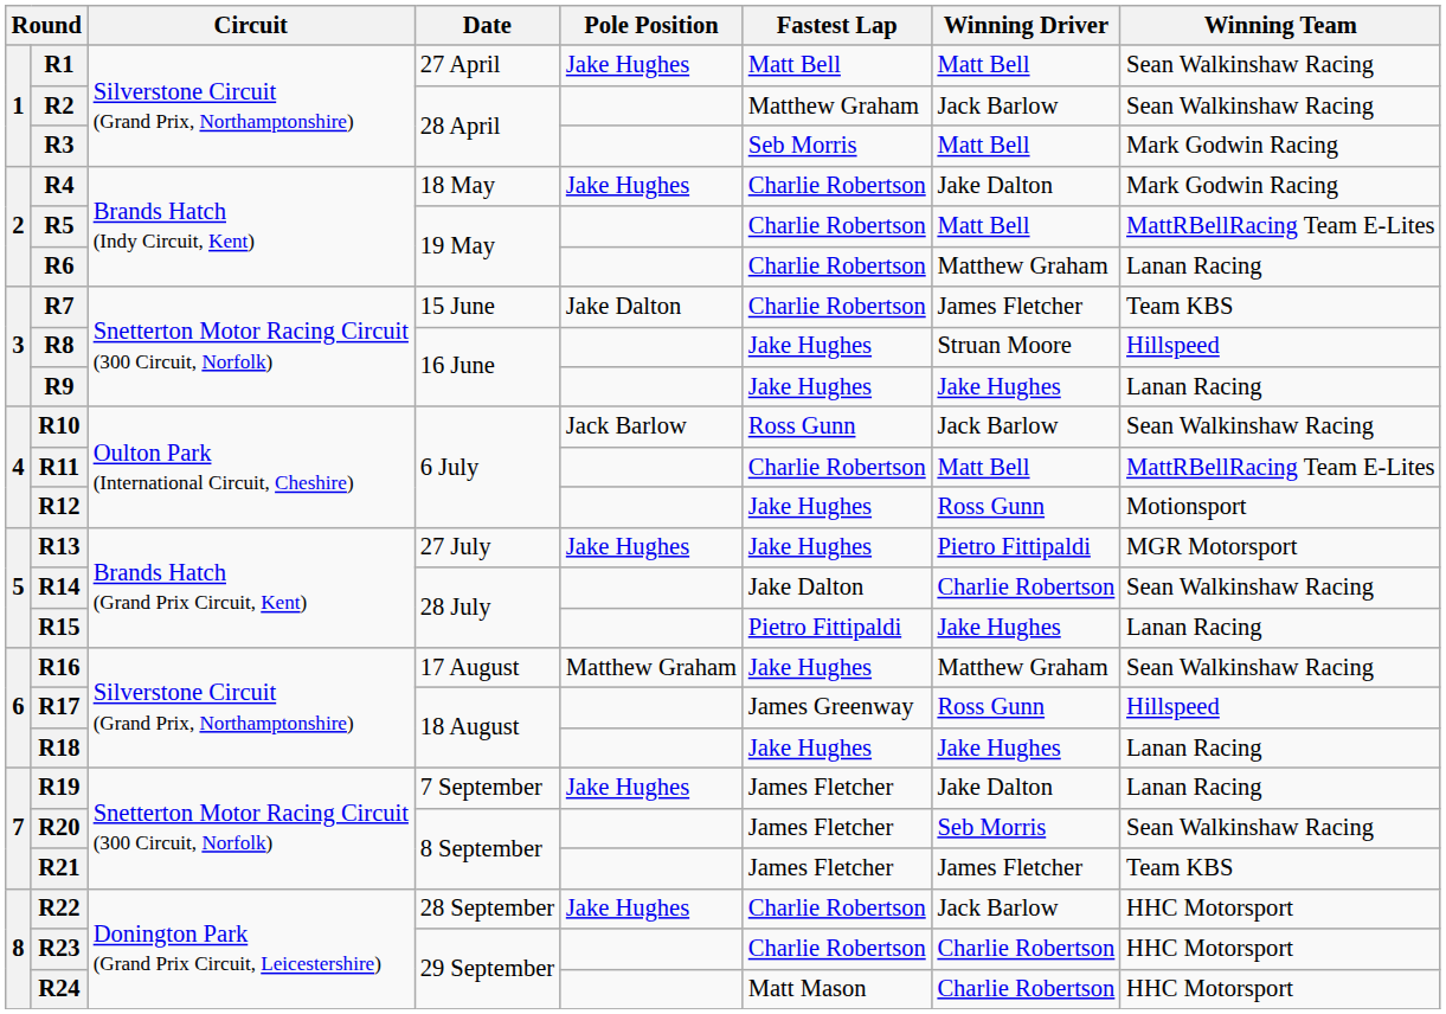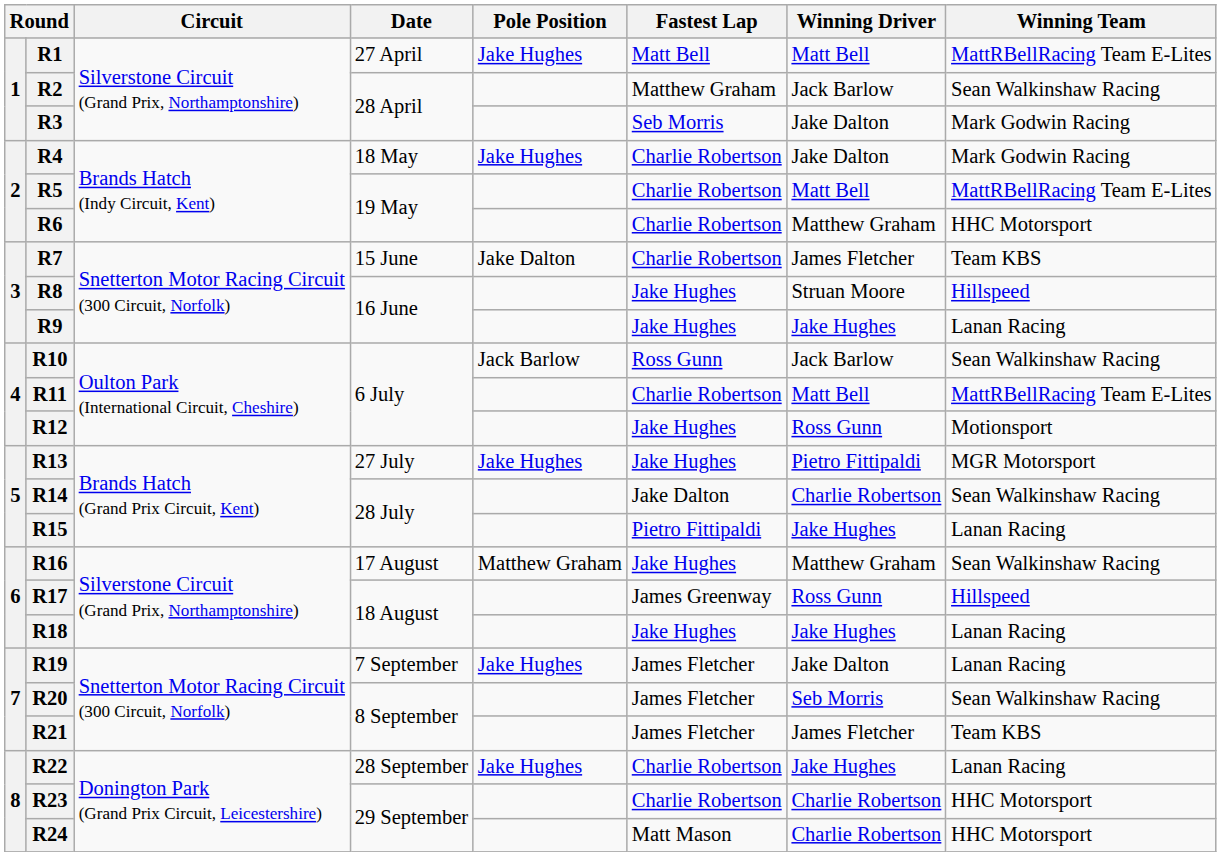 <table class="wikitable" style="font-size: 85%">
 <tr>
 <th colspan=2>Round</th>
 <th>Circuit</th>
 <th>Date</th>
 <th>Pole Position</th>
 <th>Fastest Lap</th>
 <th>Winning Driver</th>
 <th>Winning Team</th>
 </tr>
 <tr>
 <th rowspan=3>1</th>
 <th>R1</th>
 <td rowspan=3><a href='#'>Silverstone Circuit</a><br><small>(Grand Prix, <a href='#'>Northamptonshire</a>)</small></td>
 <td>27 April</td>
 <td> <a href='#'>Jake Hughes</a></td>
 <td> <a href='#'>Matt Bell</a></td>
 <td> <a href='#'>Matt Bell</a></td>
-<td>Sean Walkinshaw Racing</td>
+<td><a href='#'>MattRBellRacing</a> Team E-Lites</td>
 </tr>
 <tr>
 <th>R2</th>
 <td rowspan=2>28 April</td>
 <td></td>
 <td> Matthew Graham</td>
 <td> Jack Barlow</td>
 <td>Sean Walkinshaw Racing</td>
 </tr>
 <tr>
 <th>R3</th>
 <td></td>
 <td> <a href='#'>Seb Morris</a></td>
-<td> <a href='#'>Matt Bell</a></td>
+<td> Jake Dalton</td>
 <td>Mark Godwin Racing</td>
 </tr>
 <tr>
 <th rowspan=3>2</th>
 <th>R4</th>
 <td rowspan=3><a href='#'>Brands Hatch</a><br><small>(Indy Circuit, <a href='#'>Kent</a>)</small></td>
 <td>18 May</td>
 <td> <a href='#'>Jake Hughes</a></td>
 <td> <a href='#'>Charlie Robertson</a></td>
 <td> Jake Dalton</td>
 <td>Mark Godwin Racing</td>
 </tr>
 <tr>
 <th>R5</th>
 <td rowspan=2>19 May</td>
 <td></td>
 <td> <a href='#'>Charlie Robertson</a></td>
 <td> <a href='#'>Matt Bell</a></td>
 <td><a href='#'>MattRBellRacing</a> Team E-Lites</td>
 </tr>
 <tr>
 <th>R6</th>
 <td></td>
 <td> <a href='#'>Charlie Robertson</a></td>
 <td> Matthew Graham</td>
-<td>Lanan Racing</td>
+<td>HHC Motorsport</td>
 </tr>
 <tr>
 <th rowspan=3>3</th>
 <th>R7</th>
 <td rowspan=3><a href='#'>Snetterton Motor Racing Circuit</a><br><small>(300 Circuit, <a href='#'>Norfolk</a>)</small></td>
 <td>15 June</td>
 <td> Jake Dalton</td>
 <td> <a href='#'>Charlie Robertson</a></td>
 <td> James Fletcher</td>
 <td>Team KBS</td>
 </tr>
 <tr>
 <th>R8</th>
 <td rowspan=2>16 June</td>
 <td></td>
 <td> <a href='#'>Jake Hughes</a></td>
 <td> Struan Moore</td>
 <td><a href='#'>Hillspeed</a></td>
 </tr>
 <tr>
 <th>R9</th>
 <td></td>
 <td> <a href='#'>Jake Hughes</a></td>
 <td> <a href='#'>Jake Hughes</a></td>
 <td>Lanan Racing</td>
 </tr>
 <tr>
 <th rowspan=3>4</th>
 <th>R10</th>
 <td rowspan=3><a href='#'>Oulton Park</a><br><small>(International Circuit, <a href='#'>Cheshire</a>)</small></td>
 <td rowspan=3>6 July</td>
 <td> Jack Barlow</td>
 <td> <a href='#'>Ross Gunn</a></td>
 <td> Jack Barlow</td>
 <td>Sean Walkinshaw Racing</td>
 </tr>
 <tr>
 <th>R11</th>
 <td></td>
 <td> <a href='#'>Charlie Robertson</a></td>
 <td> <a href='#'>Matt Bell</a></td>
 <td><a href='#'>MattRBellRacing</a> Team E-Lites</td>
 </tr>
 <tr>
 <th>R12</th>
 <td></td>
 <td> <a href='#'>Jake Hughes</a></td>
 <td> <a href='#'>Ross Gunn</a></td>
 <td>Motionsport</td>
 </tr>
 <tr>
 <th rowspan=3>5</th>
 <th>R13</th>
 <td rowspan=3><a href='#'>Brands Hatch</a><br><small>(Grand Prix Circuit, <a href='#'>Kent</a>)</small></td>
 <td>27 July</td>
 <td> <a href='#'>Jake Hughes</a></td>
 <td> <a href='#'>Jake Hughes</a></td>
 <td> <a href='#'>Pietro Fittipaldi</a></td>
 <td>MGR Motorsport</td>
 </tr>
 <tr>
 <th>R14</th>
 <td rowspan=2>28 July</td>
 <td></td>
 <td> Jake Dalton</td>
 <td> <a href='#'>Charlie Robertson</a></td>
 <td>Sean Walkinshaw Racing</td>
 </tr>
 <tr>
 <th>R15</th>
 <td></td>
 <td> <a href='#'>Pietro Fittipaldi</a></td>
 <td> <a href='#'>Jake Hughes</a></td>
 <td>Lanan Racing</td>
 </tr>
 <tr>
 <th rowspan=3>6</th>
 <th>R16</th>
 <td rowspan=3><a href='#'>Silverstone Circuit</a><br><small>(Grand Prix, <a href='#'>Northamptonshire</a>)</small></td>
 <td>17 August</td>
 <td> Matthew Graham</td>
 <td> <a href='#'>Jake Hughes</a></td>
 <td> Matthew Graham</td>
 <td>Sean Walkinshaw Racing</td>
 </tr>
 <tr>
 <th>R17</th>
 <td rowspan=2>18 August</td>
 <td></td>
 <td> James Greenway</td>
 <td> <a href='#'>Ross Gunn</a></td>
 <td><a href='#'>Hillspeed</a></td>
 </tr>
 <tr>
 <th>R18</th>
 <td></td>
 <td> <a href='#'>Jake Hughes</a></td>
 <td> <a href='#'>Jake Hughes</a></td>
 <td>Lanan Racing</td>
 </tr>
 <tr>
 <th rowspan=3>7</th>
 <th>R19</th>
 <td rowspan=3><a href='#'>Snetterton Motor Racing Circuit</a><br><small>(300 Circuit, <a href='#'>Norfolk</a>)</small></td>
 <td>7 September</td>
 <td> <a href='#'>Jake Hughes</a></td>
 <td> James Fletcher</td>
 <td> Jake Dalton</td>
 <td>Lanan Racing</td>
 </tr>
 <tr>
 <th>R20</th>
 <td rowspan=2>8 September</td>
 <td></td>
 <td> James Fletcher</td>
 <td> <a href='#'>Seb Morris</a></td>
 <td>Sean Walkinshaw Racing</td>
 </tr>
 <tr>
 <th>R21</th>
 <td></td>
 <td> James Fletcher</td>
 <td> James Fletcher</td>
 <td>Team KBS</td>
 </tr>
 <tr>
 <th rowspan=3>8</th>
 <th>R22</th>
 <td rowspan=3><a href='#'>Donington Park</a><br><small>(Grand Prix Circuit, <a href='#'>Leicestershire</a>)</small></td>
 <td>28 September</td>
 <td> <a href='#'>Jake Hughes</a></td>
 <td> <a href='#'>Charlie Robertson</a></td>
-<td> Jack Barlow</td>
-<td>HHC Motorsport</td>
+<td> <a href='#'>Jake Hughes</a></td>
+<td>Lanan Racing</td>
 </tr>
 <tr>
 <th>R23</th>
 <td rowspan=2>29 September</td>
 <td></td>
 <td> <a href='#'>Charlie Robertson</a></td>
 <td> <a href='#'>Charlie Robertson</a></td>
 <td>HHC Motorsport</td>
 </tr>
 <tr>
 <th>R24</th>
 <td></td>
 <td> Matt Mason</td>
 <td> <a href='#'>Charlie Robertson</a></td>
 <td>HHC Motorsport</td>
 </tr>
 </table>
